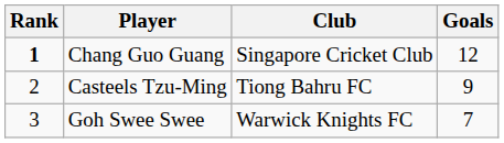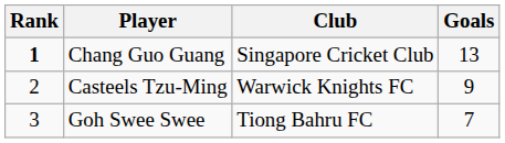 <table class="wikitable" style="font-size:100%">
 <tr>
 <th>Rank</th>
 <th>Player</th>
 <th>Club</th>
 <th>Goals</th>
 </tr>
 <tr>
 <td align="center" rowspan="1"><strong>1</strong></td>
 <td>Chang Guo Guang</td>
 <td>Singapore Cricket Club</td>
-<td align="center" rowspan="1">12</td>
+<td align="center" rowspan="1">13</td>
 </tr>
 <tr>
 <td align="center" rowspan="1">2</td>
 <td>Casteels Tzu-Ming</td>
-<td>Tiong Bahru FC</td>
+<td>Warwick Knights FC</td>
 <td align="center" rowspan="1">9</td>
 </tr>
 <tr>
 <td align="center" rowspan="2">3</td>
 <td>Goh Swee Swee</td>
-<td>Warwick Knights FC</td>
+<td>Tiong Bahru FC</td>
 <td align="center" rowspan="1">7</td>
 </tr>
 </table>
